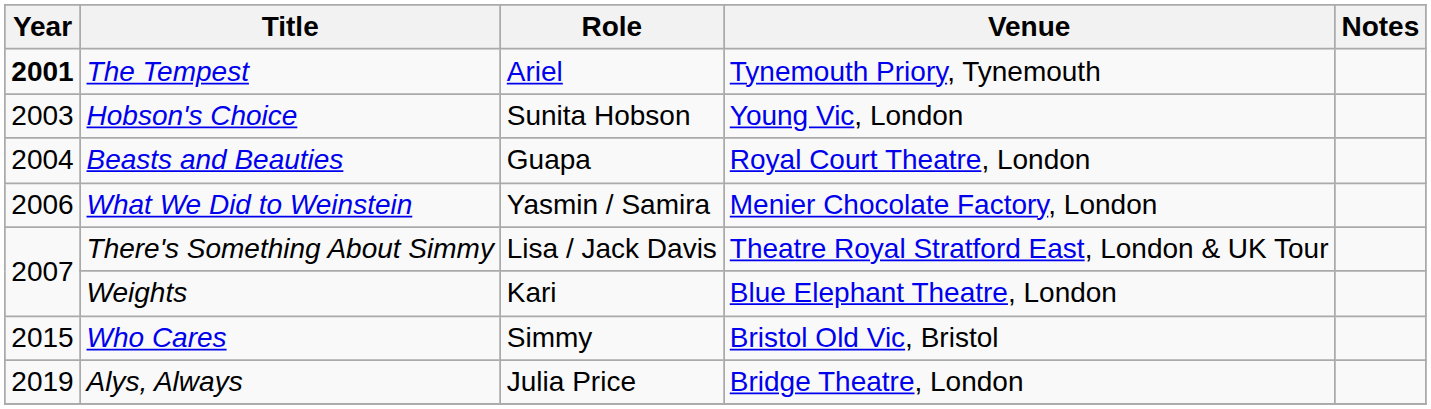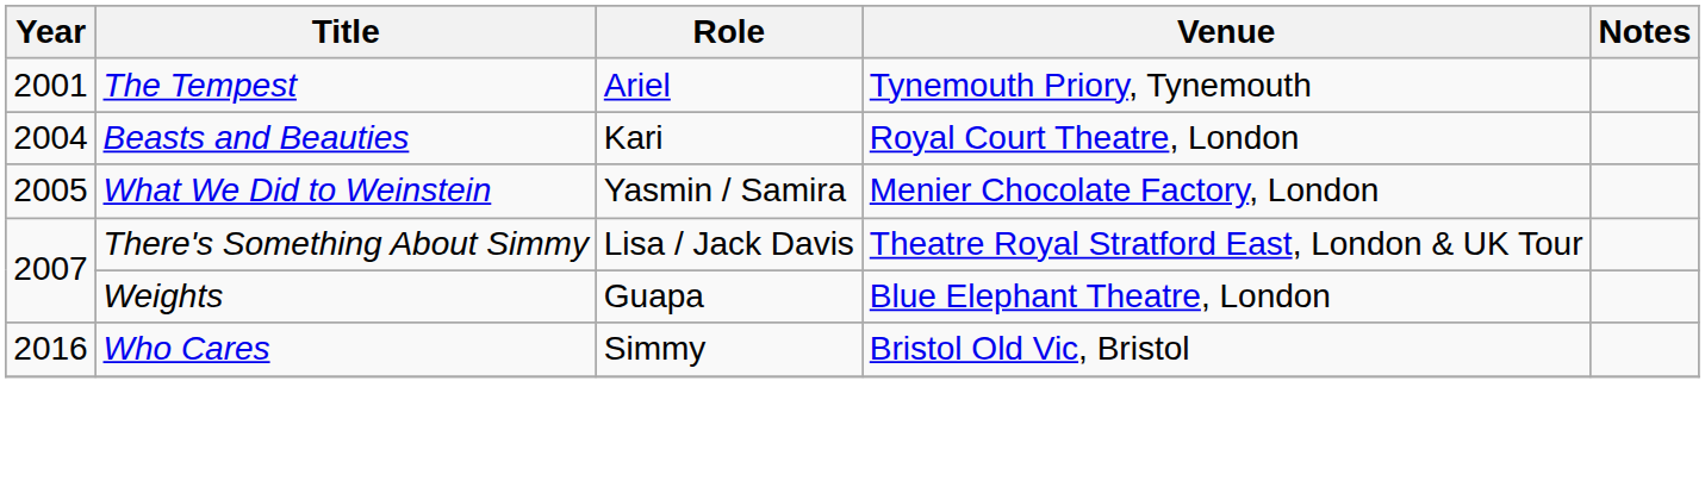 <table class="wikitable sortable">
 <tr>
 <th>Year</th>
 <th>Title</th>
 <th>Role</th>
 <th>Venue</th>
 <th>Notes</th>
 </tr>
 <tr>
-<td><strong>2001</strong></td>
+<td>2001</td>
 <td><em><a href='#'>The Tempest</a></em></td>
 <td><a href='#'>Ariel</a></td>
 <td><a href='#'>Tynemouth Priory</a>, Tynemouth</td>
 <td></td>
 </tr>
 <tr>
-<td>2003</td>
-<td><em><a href='#'>Hobson's Choice</a></em></td>
-<td>Sunita Hobson</td>
-<td><a href='#'>Young Vic</a>, London</td>
-<td></td>
-</tr>
-<tr>
 <td>2004</td>
 <td><em><a href='#'>Beasts and Beauties</a></em></td>
-<td>Guapa</td>
+<td>Kari</td>
 <td><a href='#'>Royal Court Theatre</a>, London</td>
 <td></td>
 </tr>
 <tr>
-<td>2006</td>
+<td>2005</td>
 <td><em><a href='#'>What We Did to Weinstein</a></em></td>
 <td>Yasmin / Samira</td>
 <td><a href='#'>Menier Chocolate Factory</a>, London</td>
 <td></td>
 </tr>
 <tr>
 <td rowspan="2">2007</td>
 <td><em>There's Something About Simmy</em></td>
 <td>Lisa / Jack Davis</td>
 <td><a href='#'>Theatre Royal Stratford East</a>, London & UK Tour</td>
 <td></td>
 </tr>
 <tr>
 <td><em>Weights</em></td>
-<td>Kari</td>
+<td>Guapa</td>
 <td><a href='#'>Blue Elephant Theatre</a>, London</td>
 <td></td>
 </tr>
 <tr>
-<td>2015</td>
+<td>2016</td>
 <td><em><a href='#'>Who Cares</a></em></td>
 <td>Simmy</td>
 <td><a href='#'>Bristol Old Vic</a>, Bristol</td>
 <td></td>
 </tr>
 <tr>
-<td>2019</td>
-<td><em>Alys, Always</em></td>
-<td>Julia Price</td>
-<td><a href='#'>Bridge Theatre</a>, London</td>
-<td></td>
-</tr>
-<tr>
 </tr>
 </table>
